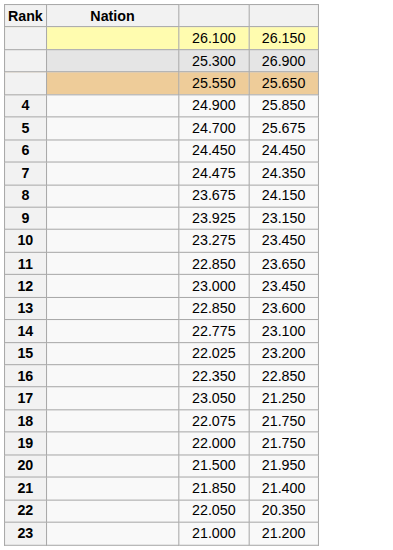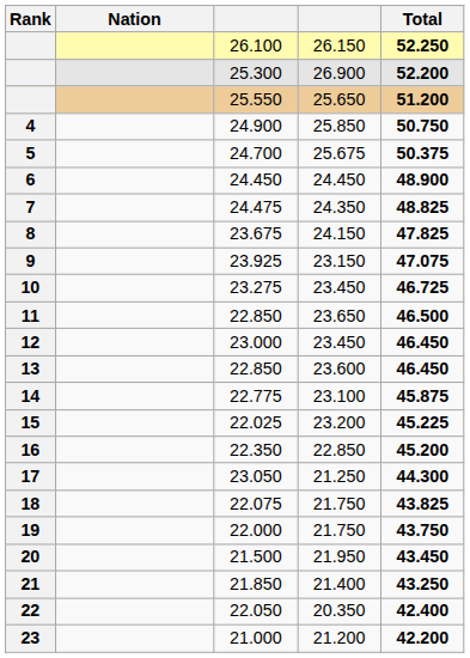 <table class="wikitable sortable" style="text-align:center; font-size:85%">
 <tr>
 <th scope="col" style="width:20px;">Rank</th>
 <th ! scope="col" style="width:120px;">Nation</th>
 <th ! scope="col" style="width:60px;"></th>
 <th ! scope="col" style="width:60px;"></th>
+<th ! scope="col" style="width:60px;">Total</th>
 </tr>
 <tr style="background:#fffcaf;">
 <th scope=row style="text-align:center"></th>
 <td align=left></td>
 <td>26.100</td>
 <td>26.150</td>
+<td><strong>52.250</strong></td>
 </tr>
 <tr style="background:#e5e5e5;">
 <th scope=row style="text-align:center"></th>
 <td align=left></td>
 <td>25.300</td>
 <td>26.900</td>
+<td><strong>52.200</strong></td>
 </tr>
 <tr style="background:#eecc99;">
 <th scope=row style="text-align:center"></th>
 <td align=left></td>
 <td>25.550</td>
 <td>25.650</td>
+<td><strong>51.200</strong></td>
 </tr>
 <tr>
 <th scope=row style="text-align:center">4</th>
 <td align=left></td>
 <td>24.900</td>
 <td>25.850</td>
+<td><strong>50.750</strong></td>
 </tr>
 <tr>
 <th scope=row style="text-align:center">5</th>
 <td align=left></td>
 <td>24.700</td>
 <td>25.675</td>
+<td><strong>50.375</strong></td>
 </tr>
 <tr>
 <th scope=row style="text-align:center">6</th>
 <td align=left></td>
 <td>24.450</td>
 <td>24.450</td>
+<td><strong>48.900</strong></td>
 </tr>
 <tr>
 <th scope=row style="text-align:center">7</th>
 <td align=left></td>
 <td>24.475</td>
 <td>24.350</td>
+<td><strong>48.825</strong></td>
 </tr>
 <tr>
 <th scope=row style="text-align:center">8</th>
 <td align=left></td>
 <td>23.675</td>
 <td>24.150</td>
+<td><strong>47.825</strong></td>
 </tr>
 <tr>
 <th scope=row style="text-align:center">9</th>
 <td align=left></td>
 <td>23.925</td>
 <td>23.150</td>
+<td><strong>47.075</strong></td>
 </tr>
 <tr>
 <th scope=row style="text-align:center">10</th>
 <td align=left></td>
 <td>23.275</td>
 <td>23.450</td>
+<td><strong>46.725</strong></td>
 </tr>
 <tr>
 <th scope=row style="text-align:center">11</th>
 <td align=left></td>
 <td>22.850</td>
 <td>23.650</td>
+<td><strong>46.500</strong></td>
 </tr>
 <tr>
 <th scope=row style="text-align:center">12</th>
 <td align=left></td>
 <td>23.000</td>
 <td>23.450</td>
+<td><strong>46.450</strong></td>
 </tr>
 <tr>
 <th scope=row style="text-align:center">13</th>
 <td align=left></td>
 <td>22.850</td>
 <td>23.600</td>
+<td><strong>46.450</strong></td>
 </tr>
 <tr>
 <th scope=row style="text-align:center">14</th>
 <td align=left></td>
 <td>22.775</td>
 <td>23.100</td>
+<td><strong>45.875</strong></td>
 </tr>
 <tr>
 <th scope=row style="text-align:center">15</th>
 <td align=left></td>
 <td>22.025</td>
 <td>23.200</td>
+<td><strong>45.225</strong></td>
 </tr>
 <tr>
 <th scope=row style="text-align:center">16</th>
 <td align=left></td>
 <td>22.350</td>
 <td>22.850</td>
+<td><strong>45.200</strong></td>
 </tr>
 <tr>
 <th scope=row style="text-align:center">17</th>
 <td align=left></td>
 <td>23.050</td>
 <td>21.250</td>
+<td><strong>44.300</strong></td>
 </tr>
 <tr>
 <th scope=row style="text-align:center">18</th>
 <td align=left></td>
 <td>22.075</td>
 <td>21.750</td>
+<td><strong>43.825</strong></td>
 </tr>
 <tr>
 <th scope=row style="text-align:center">19</th>
 <td align=left></td>
 <td>22.000</td>
 <td>21.750</td>
+<td><strong>43.750</strong></td>
 </tr>
 <tr>
 <th scope=row style="text-align:center">20</th>
 <td align=left></td>
 <td>21.500</td>
 <td>21.950</td>
+<td><strong>43.450</strong></td>
 </tr>
 <tr>
 <th scope=row style="text-align:center">21</th>
 <td align=left></td>
 <td>21.850</td>
 <td>21.400</td>
+<td><strong>43.250</strong></td>
 </tr>
 <tr>
 <th scope=row style="text-align:center">22</th>
 <td align=left></td>
 <td>22.050</td>
 <td>20.350</td>
+<td><strong>42.400</strong></td>
 </tr>
 <tr>
 <th scope=row style="text-align:center">23</th>
 <td align=left></td>
 <td>21.000</td>
 <td>21.200</td>
+<td><strong>42.200</strong></td>
 </tr>
 </table>
